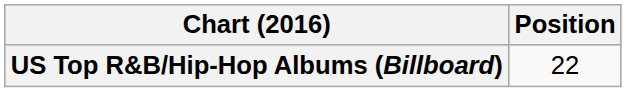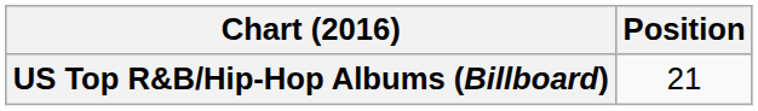 <table class="wikitable plainrowheaders" style="text-align:center">
 <tr>
 <th scope="col">Chart (2016)</th>
 <th scope="col">Position</th>
 </tr>
 <tr>
 <th scope="row">US Top R&B/Hip-Hop Albums (<em>Billboard</em>)</th>
-<td>22</td>
+<td>21</td>
 </tr>
 </table>
